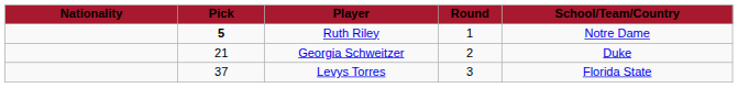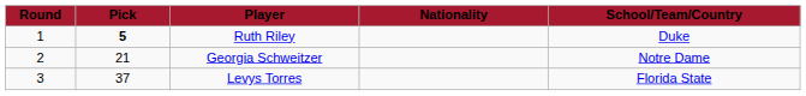 <table class="wikitable" style="text-align:center; width:60em">
 <tr>
-<th style="background: #A6192E" width="10%"><span>Nationality</span></th>
+<th style="background: #A6192E" width="2%"><span>Round</span></th>
 <th style="background: #A6192E" width="5%"><span>Pick</span></th>
 <th style="background: #A6192E" width="10%"><span>Player</span></th>
-<th style="background: #A6192E" width="2%"><span>Round</span></th>
+<th style="background: #A6192E" width="10%"><span>Nationality</span></th>
 <th style="background: #A6192E" width="10%"><span>School/Team/Country</span></th>
 </tr>
 <tr>
-<td></td>
+<td>1</td>
 <td><strong>5</strong></td>
 <td><a href='#'>Ruth Riley</a></td>
-<td>1</td>
+<td></td>
+<td><a href='#'>Duke</a></td>
+</tr>
+<tr>
+<td>2</td>
+<td>21</td>
+<td><a href='#'>Georgia Schweitzer</a></td>
+<td></td>
 <td><a href='#'>Notre Dame</a></td>
 </tr>
 <tr>
-<td></td>
-<td>21</td>
-<td><a href='#'>Georgia Schweitzer</a></td>
-<td>2</td>
-<td><a href='#'>Duke</a></td>
-</tr>
-<tr>
-<td></td>
+<td>3</td>
 <td>37</td>
 <td><a href='#'>Levys Torres</a></td>
-<td>3</td>
+<td></td>
 <td><a href='#'>Florida State</a></td>
 </tr>
 </table>
